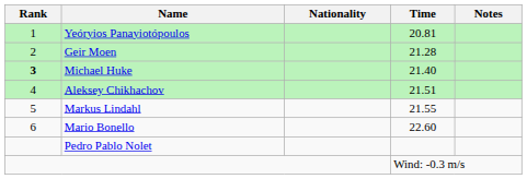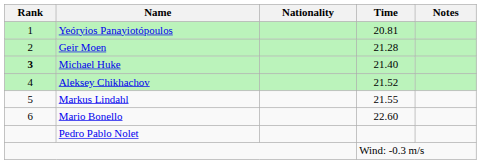 <table class="wikitable sortable" style="text-align:center;width: 55%">
 <tr>
 <th>Rank</th>
 <th>Name</th>
 <th>Nationality</th>
 <th>Time</th>
 <th>Notes</th>
 </tr>
 <tr bgcolor=bbf3bb>
 <td>1</td>
 <td align=left><a href='#'>Yeóryios Panayiotópoulos</a></td>
 <td align=left></td>
 <td>20.81</td>
 <td></td>
 </tr>
 <tr bgcolor=bbf3bb>
 <td>2</td>
 <td align=left><a href='#'>Geir Moen</a></td>
 <td align=left></td>
 <td>21.28</td>
 <td></td>
 </tr>
 <tr bgcolor=bbf3bb>
 <td><strong>3</strong></td>
 <td align=left><a href='#'>Michael Huke</a></td>
 <td align=left></td>
 <td>21.40</td>
 <td></td>
 </tr>
 <tr bgcolor=bbf3bb>
 <td>4</td>
 <td align=left><a href='#'>Aleksey Chikhachov</a></td>
 <td align=left></td>
-<td>21.51</td>
+<td>21.52</td>
 <td></td>
 </tr>
 <tr>
 <td>5</td>
 <td align=left><a href='#'>Markus Lindahl</a></td>
 <td align=left></td>
 <td>21.55</td>
 <td></td>
 </tr>
 <tr>
 <td>6</td>
 <td align=left><a href='#'>Mario Bonello</a></td>
 <td align=left></td>
 <td>22.60</td>
 <td></td>
 </tr>
 <tr>
 <td></td>
 <td align=left><a href='#'>Pedro Pablo Nolet</a></td>
 <td align=left></td>
 <td></td>
 <td></td>
 </tr>
 <tr class="sortbottom">
 <td colspan="3"></td>
 <td colspan="2" style="text-align:left;">Wind: -0.3 m/s</td>
 </tr>
 </table>
